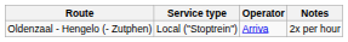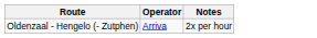 <table class="wikitable" style="font-size:85%;">
 <tr>
 <th>Route</th>
-<th>Service type</th>
 <th>Operator</th>
 <th>Notes</th>
 </tr>
 <tr>
 <td>Oldenzaal - Hengelo (- Zutphen)</td>
-<td>Local ("Stoptrein")</td>
 <td><a href='#'>Arriva</a></td>
 <td>2x per hour</td>
 </tr>
 </table>
